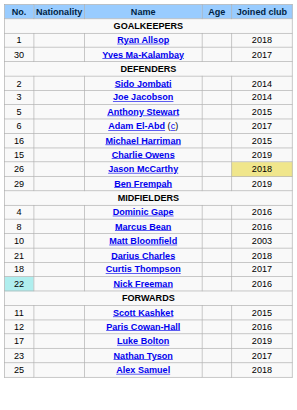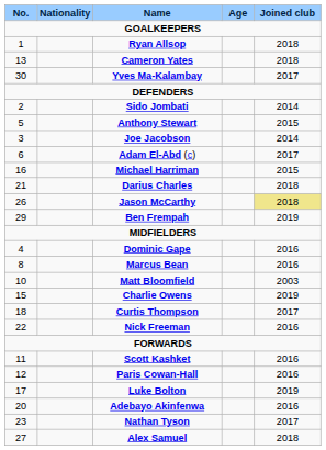 <table class="wikitable"  style="text-align:center; font-size:90%; ">
 <tr>
 <th style="background:#99CCFF; color:#001F44; width:40px;">No.</th>
 <th style="background:#99CCFF; color:#001F44; width:40px;">Nationality</th>
 <th style="background:#99CCFF; color:#001F44; width:180px;">Name</th>
 <th style="background:#99CCFF; color:#001F44; width:40px;">Age</th>
 <th style="background:#99CCFF; color:#001F44; width:90px;">Joined club </th>
 </tr>
 <tr>
 <td colspan="5"><strong>GOALKEEPERS</strong></td>
 </tr>
 <tr>
 <td>1</td>
 <td></td>
 <td><strong><a href='#'>Ryan Allsop</a></strong></td>
+<td></td>
+<td>2018</td>
+</tr>
+<tr>
+<td>13</td>
+<td></td>
+<td><strong><a href='#'>Cameron Yates</a></strong></td>
 <td></td>
 <td>2018</td>
 </tr>
 <tr>
 <td>30</td>
 <td></td>
 <td><strong><a href='#'>Yves Ma-Kalambay</a></strong></td>
 <td></td>
 <td>2017</td>
 </tr>
 <tr>
 <td colspan="5"><strong>DEFENDERS</strong></td>
 </tr>
 <tr>
 <td>2</td>
 <td></td>
 <td><strong><a href='#'>Sido Jombati</a></strong></td>
 <td></td>
 <td>2014</td>
 </tr>
 <tr>
+<td>5</td>
+<td></td>
+<td><strong><a href='#'>Anthony Stewart</a></strong></td>
+<td></td>
+<td>2015</td>
+</tr>
+<tr>
 <td>3</td>
 <td></td>
 <td><strong><a href='#'>Joe Jacobson</a></strong></td>
 <td></td>
 <td>2014</td>
-</tr>
-<tr>
-<td>5</td>
-<td></td>
-<td><strong><a href='#'>Anthony Stewart</a></strong></td>
-<td></td>
-<td>2015</td>
 </tr>
 <tr>
 <td>6</td>
 <td></td>
 <td><strong><a href='#'>Adam El-Abd</a></strong> (<a href='#'>c</a>)</td>
 <td></td>
 <td>2017</td>
 </tr>
 <tr>
 <td>16</td>
 <td></td>
 <td><strong><a href='#'>Michael Harriman</a></strong></td>
 <td></td>
 <td>2015</td>
 </tr>
 <tr>
-<td>15</td>
+<td>21</td>
 <td></td>
-<td><strong><a href='#'>Charlie Owens</a></strong></td>
+<td><strong><a href='#'>Darius Charles</a></strong></td>
 <td></td>
-<td>2019</td>
+<td>2018</td>
 </tr>
 <tr>
 <td>26</td>
 <td></td>
 <td><strong><a href='#'>Jason McCarthy</a></strong></td>
 <td></td>
 <td style="background: khaki;">2018</td>
 </tr>
 <tr>
 <td>29</td>
 <td></td>
 <td><strong><a href='#'>Ben Frempah</a></strong></td>
 <td></td>
 <td>2019</td>
 </tr>
 <tr>
 <td colspan="5"><strong>MIDFIELDERS</strong></td>
 </tr>
 <tr>
 <td>4</td>
 <td></td>
 <td><strong><a href='#'>Dominic Gape</a></strong></td>
 <td></td>
 <td>2016</td>
 </tr>
 <tr>
 <td>8</td>
 <td></td>
 <td><strong><a href='#'>Marcus Bean</a></strong></td>
 <td></td>
 <td>2016</td>
 </tr>
 <tr>
 <td>10</td>
 <td></td>
 <td><strong><a href='#'>Matt Bloomfield</a></strong></td>
 <td></td>
 <td>2003</td>
 </tr>
 <tr>
-<td>21</td>
+<td>15</td>
 <td></td>
-<td><strong><a href='#'>Darius Charles</a></strong></td>
+<td><strong><a href='#'>Charlie Owens</a></strong></td>
 <td></td>
-<td>2018</td>
+<td>2019</td>
 </tr>
 <tr>
 <td>18</td>
 <td></td>
 <td><strong><a href='#'>Curtis Thompson</a></strong></td>
 <td></td>
 <td>2017</td>
 </tr>
 <tr>
-<td style="background: paleturquoise;">22</td>
+<td>22</td>
 <td></td>
 <td><strong><a href='#'>Nick Freeman</a></strong></td>
 <td></td>
 <td>2016</td>
 </tr>
 <tr>
 <td colspan="5"><strong>FORWARDS</strong></td>
 </tr>
 <tr>
 <td>11</td>
 <td></td>
 <td><strong><a href='#'>Scott Kashket</a></strong></td>
 <td></td>
-<td>2015</td>
+<td>2016</td>
 </tr>
 <tr>
 <td>12</td>
 <td></td>
 <td><strong><a href='#'>Paris Cowan-Hall</a></strong></td>
 <td></td>
 <td>2016</td>
 </tr>
 <tr>
 <td>17</td>
 <td></td>
 <td><strong><a href='#'>Luke Bolton</a></strong></td>
 <td></td>
 <td>2019</td>
 </tr>
 <tr>
+<td>20</td>
+<td></td>
+<td><strong><a href='#'>Adebayo Akinfenwa</a></strong></td>
+<td></td>
+<td>2016</td>
+</tr>
+<tr>
 <td>23</td>
 <td></td>
 <td><strong><a href='#'>Nathan Tyson</a></strong></td>
 <td></td>
 <td>2017</td>
 </tr>
 <tr>
-<td>25</td>
+<td>27</td>
 <td></td>
 <td><strong><a href='#'>Alex Samuel</a></strong></td>
 <td></td>
 <td>2018</td>
 </tr>
 </table>
